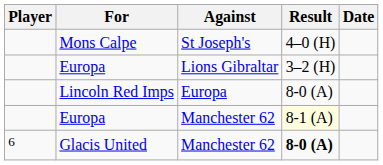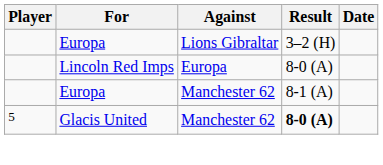 <table class="wikitable">
 <tr>
 <th>Player</th>
 <th>For</th>
 <th>Against</th>
 <th style="text-align:center">Result</th>
 <th>Date</th>
-</tr>
-<tr>
-<td> </td>
-<td><a href='#'>Mons Calpe</a></td>
-<td><a href='#'>St Joseph's</a></td>
-<td>4–0 (H)</td>
-<td></td>
 </tr>
 <tr>
 <td> </td>
 <td><a href='#'>Europa</a></td>
 <td><a href='#'>Lions Gibraltar</a></td>
 <td>3–2 (H)</td>
 <td></td>
 </tr>
 <tr>
 <td> </td>
 <td><a href='#'>Lincoln Red Imps</a></td>
 <td><a href='#'>Europa</a></td>
 <td>8-0 (A)</td>
 <td></td>
 </tr>
 <tr>
 <td> </td>
 <td><a href='#'>Europa</a></td>
 <td><a href='#'>Manchester 62</a></td>
-<td style="background: lightyellow;">8-1 (A)</td>
+<td>8-1 (A)</td>
 <td></td>
 </tr>
 <tr>
-<td> <sup>6</sup></td>
+<td> <sup>5</sup></td>
 <td><a href='#'>Glacis United</a></td>
 <td><a href='#'>Manchester 62</a></td>
 <td><strong>8-0 (A)</strong></td>
 <td></td>
 </tr>
 </table>
